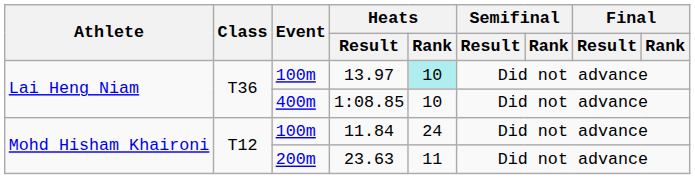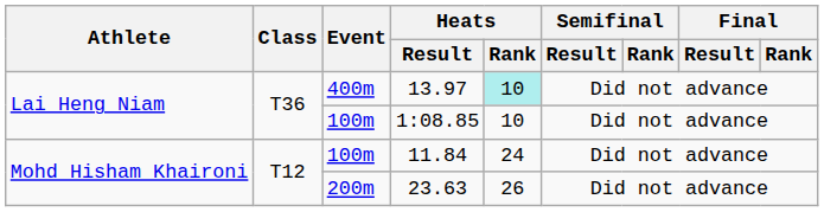 <table class=wikitable style="font-size:90%">
 <tr>
 <th rowspan="2">Athlete</th>
 <th rowspan="2">Class</th>
 <th rowspan="2">Event</th>
 <th colspan="2">Heats</th>
 <th colspan="2">Semifinal</th>
 <th colspan="2">Final</th>
 </tr>
 <tr>
 <th>Result</th>
 <th>Rank</th>
 <th>Result</th>
 <th>Rank</th>
 <th>Result</th>
 <th>Rank</th>
 </tr>
 <tr>
 <td rowspan="2"><a href='#'>Lai Heng Niam</a></td>
 <td rowspan="2" style="text-align:center;">T36</td>
-<td><a href='#'>100m</a></td>
+<td><a href='#'>400m</a></td>
 <td style="text-align:center;">13.97</td>
 <td style="background: paleturquoise; text-align:center;">10</td>
 <td style="text-align:center;" colspan="4">Did not advance</td>
 </tr>
 <tr>
-<td><a href='#'>400m</a></td>
+<td><a href='#'>100m</a></td>
 <td style="text-align:center;">1:08.85</td>
 <td style="text-align:center;">10</td>
 <td style="text-align:center;" colspan="4">Did not advance</td>
 </tr>
 <tr>
 <td rowspan="2"><a href='#'>Mohd Hisham Khaironi</a></td>
 <td rowspan="2" style="text-align:center;">T12</td>
 <td><a href='#'>100m</a></td>
 <td style="text-align:center;">11.84</td>
 <td style="text-align:center;">24</td>
 <td style="text-align:center;" colspan="4">Did not advance</td>
 </tr>
 <tr>
 <td><a href='#'>200m</a></td>
 <td style="text-align:center;">23.63</td>
-<td style="text-align:center;">11</td>
+<td style="text-align:center;">26</td>
 <td style="text-align:center;" colspan="4">Did not advance</td>
 </tr>
 </table>
